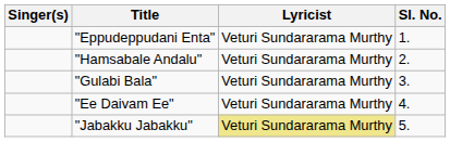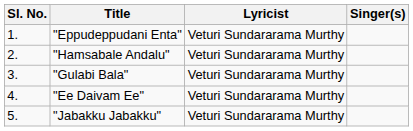 <table class="wikitable">
 <tr>
-<th>Singer(s)</th>
+<th>Sl. No.</th>
 <th>Title</th>
 <th>Lyricist</th>
-<th>Sl. No.</th>
+<th>Singer(s)</th>
 </tr>
 <tr>
-<td></td>
+<td>1.</td>
 <td>"Eppudeppudani Enta"</td>
 <td>Veturi Sundararama Murthy</td>
-<td>1.</td>
+<td></td>
 </tr>
 <tr>
-<td></td>
+<td>2.</td>
 <td>"Hamsabale Andalu"</td>
 <td>Veturi Sundararama Murthy</td>
-<td>2.</td>
+<td></td>
 </tr>
 <tr>
-<td></td>
+<td>3.</td>
 <td>"Gulabi Bala"</td>
 <td>Veturi Sundararama Murthy</td>
-<td>3.</td>
+<td></td>
 </tr>
 <tr>
-<td></td>
+<td>4.</td>
 <td>"Ee Daivam Ee"</td>
 <td>Veturi Sundararama Murthy</td>
-<td>4.</td>
+<td></td>
 </tr>
 <tr>
+<td>5.</td>
+<td>"Jabakku Jabakku"</td>
+<td>Veturi Sundararama Murthy</td>
 <td></td>
-<td>"Jabakku Jabakku"</td>
-<td style="background: khaki;">Veturi Sundararama Murthy</td>
-<td>5.</td>
 </tr>
 </table>
